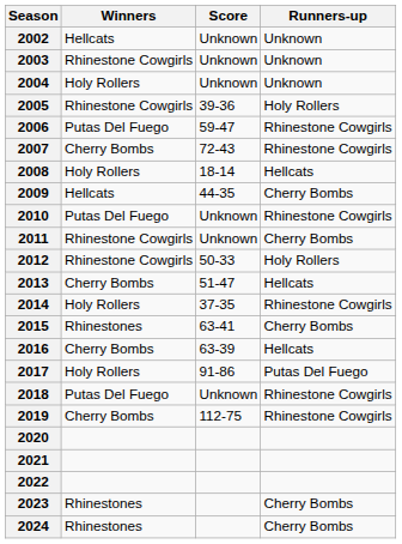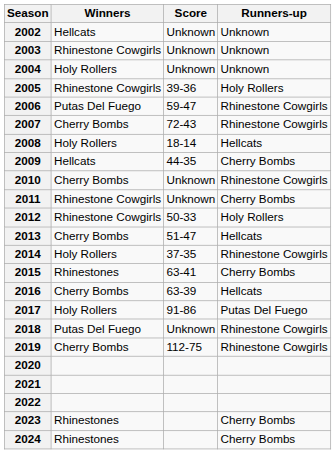 <table class="wikitable plainrowheaders sortable">
 <tr>
 <th>Season</th>
 <th>Winners</th>
 <th>Score</th>
 <th>Runners-up</th>
 </tr>
 <tr>
 <th scope="row" style="text-align:center">2002</th>
 <td>Hellcats</td>
 <td>Unknown</td>
 <td>Unknown</td>
 </tr>
 <tr>
 <th scope="row" style="text-align:center">2003</th>
 <td>Rhinestone Cowgirls</td>
 <td>Unknown</td>
 <td>Unknown</td>
 </tr>
 <tr>
 <th scope="row" style="text-align:center">2004</th>
 <td>Holy Rollers</td>
 <td>Unknown</td>
 <td>Unknown</td>
 </tr>
 <tr>
 <th scope="row" style="text-align:center">2005</th>
 <td>Rhinestone Cowgirls</td>
 <td>39-36</td>
 <td>Holy Rollers</td>
 </tr>
 <tr>
 <th scope="row" style="text-align:center">2006</th>
 <td>Putas Del Fuego</td>
 <td>59-47</td>
 <td>Rhinestone Cowgirls</td>
 </tr>
 <tr>
 <th scope="row" style="text-align:center">2007</th>
 <td>Cherry Bombs</td>
 <td>72-43 </td>
 <td>Rhinestone Cowgirls</td>
 </tr>
 <tr>
 <th scope="row" style="text-align:center">2008</th>
 <td>Holy Rollers</td>
 <td>18-14</td>
 <td>Hellcats</td>
 </tr>
 <tr>
 <th scope="row" style="text-align:center">2009</th>
 <td>Hellcats</td>
 <td>44-35</td>
 <td>Cherry Bombs</td>
 </tr>
 <tr>
 <th scope="row" style="text-align:center">2010</th>
-<td>Putas Del Fuego</td>
+<td>Cherry Bombs</td>
 <td>Unknown</td>
 <td>Rhinestone Cowgirls</td>
 </tr>
 <tr>
 <th scope="row" style="text-align:center">2011</th>
 <td>Rhinestone Cowgirls</td>
 <td>Unknown</td>
 <td>Cherry Bombs</td>
 </tr>
 <tr>
 <th scope="row" style="text-align:center">2012</th>
 <td>Rhinestone Cowgirls</td>
 <td>50-33</td>
 <td>Holy Rollers</td>
 </tr>
 <tr>
 <th scope="row" style="text-align:center">2013</th>
 <td>Cherry Bombs</td>
 <td>51-47</td>
 <td>Hellcats</td>
 </tr>
 <tr>
 <th scope="row" style="text-align:center">2014</th>
 <td>Holy Rollers</td>
 <td>37-35</td>
 <td>Rhinestone Cowgirls</td>
 </tr>
 <tr>
 <th scope="row" style="text-align:center">2015</th>
 <td>Rhinestones</td>
 <td>63-41</td>
 <td>Cherry Bombs</td>
 </tr>
 <tr>
 <th scope="row" style="text-align:center">2016</th>
 <td>Cherry Bombs</td>
 <td>63-39</td>
 <td>Hellcats</td>
 </tr>
 <tr>
 <th scope="row" style="text-align:center">2017</th>
 <td>Holy Rollers</td>
 <td>91-86</td>
 <td>Putas Del Fuego</td>
 </tr>
 <tr>
 <th scope="row" style="text-align:center">2018</th>
 <td>Putas Del Fuego</td>
 <td>Unknown</td>
 <td>Rhinestone Cowgirls</td>
 </tr>
 <tr>
 <th scope="row" style="text-align:center">2019</th>
 <td>Cherry Bombs</td>
 <td>112-75</td>
 <td>Rhinestone Cowgirls</td>
 </tr>
 <tr>
 <th>2020</th>
 <td></td>
 <td></td>
 <td></td>
 </tr>
 <tr>
 <th>2021</th>
 <td></td>
 <td></td>
 <td></td>
 </tr>
 <tr>
 <th>2022</th>
 <td></td>
 <td></td>
 <td></td>
 </tr>
 <tr>
 <th>2023</th>
 <td>Rhinestones</td>
 <td></td>
 <td>Cherry Bombs</td>
 </tr>
 <tr>
 <th>2024</th>
 <td>Rhinestones</td>
 <td></td>
 <td>Cherry Bombs</td>
 </tr>
 </table>
